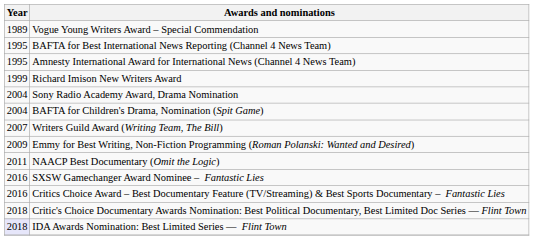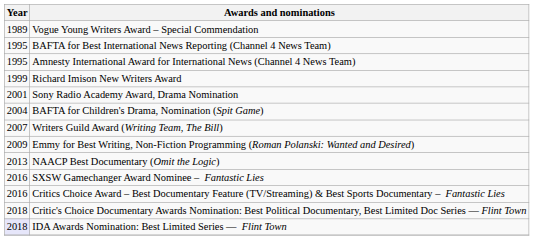 <table class="wikitable">
 <tr>
 <th>Year</th>
 <th>Awards and nominations</th>
 </tr>
 <tr>
 <td>1989</td>
 <td>Vogue Young Writers Award – Special Commendation</td>
 </tr>
 <tr>
 <td>1995</td>
 <td>BAFTA for Best International News Reporting (Channel 4 News Team)</td>
 </tr>
 <tr>
 <td>1995</td>
 <td>Amnesty International Award for International News (Channel 4 News Team)</td>
 </tr>
 <tr>
 <td>1999</td>
 <td>Richard Imison New Writers Award</td>
 </tr>
 <tr>
-<td>2004</td>
+<td>2001</td>
 <td>Sony Radio Academy Award, Drama Nomination</td>
 </tr>
 <tr>
 <td>2004</td>
 <td>BAFTA for Children's Drama, Nomination (<em>Spit Game</em>)</td>
 </tr>
 <tr>
 <td>2007</td>
 <td>Writers Guild Award (<em>Writing Team, The Bill</em>)</td>
 </tr>
 <tr>
 <td>2009</td>
 <td>Emmy for Best Writing, Non-Fiction Programming (<em>Roman Polanski: Wanted and Desired</em>)</td>
 </tr>
 <tr>
-<td>2011</td>
+<td>2013</td>
 <td>NAACP Best Documentary (<em>Omit the Logic</em>)</td>
 </tr>
 <tr>
 <td>2016</td>
 <td>SXSW Gamechanger Award Nominee –  <em>Fantastic Lies</em></td>
 </tr>
 <tr>
 <td>2016</td>
 <td>Critics Choice Award – Best Documentary Feature (TV/Streaming) & Best Sports Documentary –  <em>Fantastic Lies</em></td>
 </tr>
 <tr>
 <td>2018</td>
 <td>Critic's Choice Documentary Awards Nomination: Best Political Documentary, Best Limited Doc Series — <em>Flint Town</em></td>
 </tr>
 <tr>
 <td style="background: lavender;">2018</td>
 <td>IDA Awards Nomination: Best Limited Series —  <em>Flint Town</em></td>
 </tr>
 <tr>
 </tr>
 </table>
